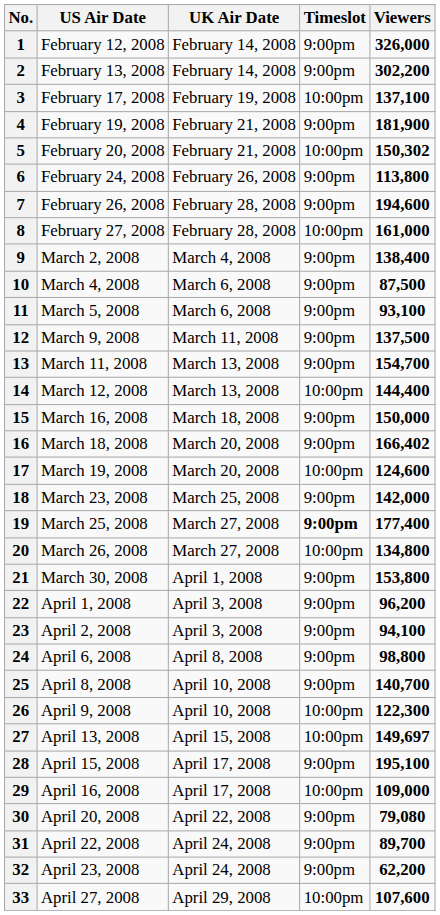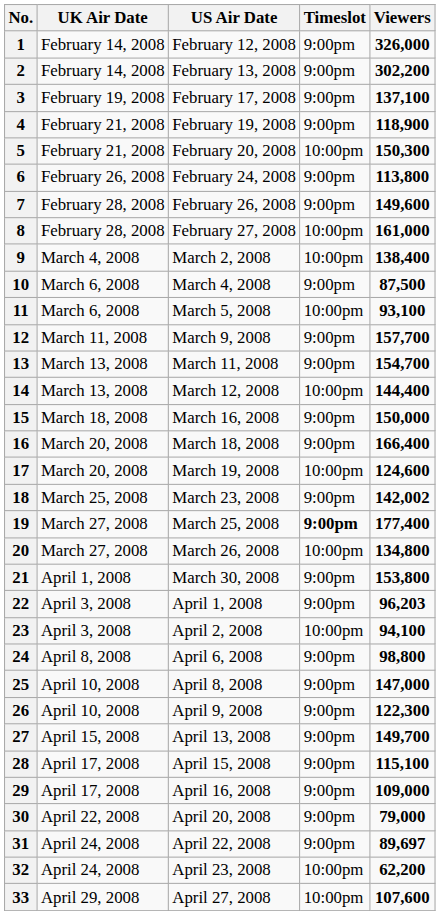 <table class="wikitable sortable">
 <tr>
 <th scope="col">No.</th>
+<th scope="col">UK Air Date</th>
 <th scope="col">US Air Date</th>
-<th scope="col">UK Air Date</th>
 <th scope="col">Timeslot</th>
 <th scope="col">Viewers</th>
 </tr>
 <tr>
 <th scope="row">1</th>
+<td>February 14, 2008</td>
 <td>February 12, 2008</td>
-<td>February 14, 2008</td>
 <td>9:00pm</td>
 <td style="text-align:center;"><strong>326,000</strong></td>
 </tr>
 <tr>
 <th scope="row">2</th>
+<td>February 14, 2008</td>
 <td>February 13, 2008</td>
-<td>February 14, 2008</td>
 <td>9:00pm</td>
 <td style="text-align:center;"><strong>302,200</strong></td>
 </tr>
 <tr>
 <th scope="row">3</th>
+<td>February 19, 2008</td>
 <td>February 17, 2008</td>
-<td>February 19, 2008</td>
-<td>10:00pm</td>
+<td>9:00pm</td>
 <td style="text-align:center;"><strong>137,100</strong></td>
 </tr>
 <tr>
 <th scope="row">4</th>
+<td>February 21, 2008</td>
 <td>February 19, 2008</td>
-<td>February 21, 2008</td>
 <td>9:00pm</td>
-<td style="text-align:center;"><strong>181,900</strong></td>
+<td style="text-align:center;"><strong>118,900</strong></td>
 </tr>
 <tr>
 <th scope="row">5</th>
+<td>February 21, 2008</td>
 <td>February 20, 2008</td>
-<td>February 21, 2008</td>
 <td>10:00pm</td>
-<td style="text-align:center;"><strong>150,302</strong></td>
+<td style="text-align:center;"><strong>150,300</strong></td>
 </tr>
 <tr>
 <th scope="row">6</th>
+<td>February 26, 2008</td>
 <td>February 24, 2008</td>
-<td>February 26, 2008</td>
 <td>9:00pm</td>
 <td style="text-align:center;"><strong>113,800</strong></td>
 </tr>
 <tr>
 <th scope="row">7</th>
+<td>February 28, 2008</td>
 <td>February 26, 2008</td>
-<td>February 28, 2008</td>
 <td>9:00pm</td>
-<td style="text-align:center;"><strong>194,600</strong></td>
+<td style="text-align:center;"><strong>149,600</strong></td>
 </tr>
 <tr>
 <th scope="row">8</th>
+<td>February 28, 2008</td>
 <td>February 27, 2008</td>
-<td>February 28, 2008</td>
 <td>10:00pm</td>
 <td style="text-align:center;"><strong>161,000</strong></td>
 </tr>
 <tr>
 <th scope="row">9</th>
+<td>March 4, 2008</td>
 <td>March 2, 2008</td>
-<td>March 4, 2008</td>
-<td>9:00pm</td>
+<td>10:00pm</td>
 <td style="text-align:center;"><strong>138,400</strong></td>
 </tr>
 <tr>
 <th scope="row">10</th>
+<td>March 6, 2008</td>
 <td>March 4, 2008</td>
-<td>March 6, 2008</td>
 <td>9:00pm</td>
 <td style="text-align:center;"><strong>87,500</strong></td>
 </tr>
 <tr>
 <th scope="row">11</th>
+<td>March 6, 2008</td>
 <td>March 5, 2008</td>
-<td>March 6, 2008</td>
-<td>9:00pm</td>
+<td>10:00pm</td>
 <td style="text-align:center;"><strong>93,100</strong></td>
 </tr>
 <tr>
 <th scope="row">12</th>
+<td>March 11, 2008</td>
 <td>March 9, 2008</td>
-<td>March 11, 2008</td>
 <td>9:00pm</td>
-<td style="text-align:center;"><strong>137,500 </strong></td>
+<td style="text-align:center;"><strong>157,700 </strong></td>
 </tr>
 <tr>
 <th scope="row">13</th>
+<td>March 13, 2008</td>
 <td>March 11, 2008</td>
-<td>March 13, 2008</td>
 <td>9:00pm</td>
 <td style="text-align:center;"><strong>154,700 </strong></td>
 </tr>
 <tr>
 <th scope="row">14</th>
+<td>March 13, 2008</td>
 <td>March 12, 2008</td>
-<td>March 13, 2008</td>
 <td>10:00pm</td>
 <td style="text-align:center;"><strong>144,400 </strong></td>
 </tr>
 <tr>
 <th scope="row">15</th>
+<td>March 18, 2008</td>
 <td>March 16, 2008</td>
-<td>March 18, 2008</td>
 <td>9:00pm</td>
 <td style="text-align:center;"><strong>150,000 </strong></td>
 </tr>
 <tr>
 <th scope="row">16</th>
+<td>March 20, 2008</td>
 <td>March 18, 2008</td>
-<td>March 20, 2008</td>
 <td>9:00pm</td>
-<td style="text-align:center;"><strong>166,402 </strong></td>
+<td style="text-align:center;"><strong>166,400 </strong></td>
 </tr>
 <tr>
 <th scope="row">17</th>
+<td>March 20, 2008</td>
 <td>March 19, 2008</td>
-<td>March 20, 2008</td>
 <td>10:00pm</td>
 <td style="text-align:center;"><strong>124,600 </strong></td>
 </tr>
 <tr>
 <th scope="row">18</th>
+<td>March 25, 2008</td>
 <td>March 23, 2008</td>
-<td>March 25, 2008</td>
 <td>9:00pm</td>
-<td style="text-align:center;"><strong>142,000</strong></td>
+<td style="text-align:center;"><strong>142,002</strong></td>
 </tr>
 <tr>
 <th scope="row">19</th>
+<td>March 27, 2008</td>
 <td>March 25, 2008</td>
-<td>March 27, 2008</td>
 <td><strong>9:00pm</strong></td>
 <td style="text-align:center;"><strong>177,400</strong></td>
 </tr>
 <tr>
 <th scope="row">20</th>
+<td>March 27, 2008</td>
 <td>March 26, 2008</td>
-<td>March 27, 2008</td>
 <td>10:00pm</td>
 <td style="text-align:center;"><strong>134,800</strong></td>
 </tr>
 <tr>
 <th scope="row">21</th>
+<td>April 1, 2008</td>
 <td>March 30, 2008</td>
-<td>April 1, 2008</td>
 <td>9:00pm</td>
 <td style="text-align:center;"><strong>153,800</strong></td>
 </tr>
 <tr>
 <th scope="row">22</th>
+<td>April 3, 2008</td>
 <td>April 1, 2008</td>
-<td>April 3, 2008</td>
 <td>9:00pm</td>
-<td style="text-align:center;"><strong>96,200</strong></td>
+<td style="text-align:center;"><strong>96,203</strong></td>
 </tr>
 <tr>
 <th scope="row">23</th>
+<td>April 3, 2008</td>
 <td>April 2, 2008</td>
-<td>April 3, 2008</td>
-<td>9:00pm</td>
+<td>10:00pm</td>
 <td style="text-align:center;"><strong>94,100</strong></td>
 </tr>
 <tr>
 <th scope="row">24</th>
+<td>April 8, 2008</td>
 <td>April 6, 2008</td>
-<td>April 8, 2008</td>
 <td>9:00pm</td>
 <td style="text-align:center;"><strong>98,800</strong></td>
 </tr>
 <tr>
 <th scope="row">25</th>
+<td>April 10, 2008</td>
 <td>April 8, 2008</td>
-<td>April 10, 2008</td>
 <td>9:00pm</td>
-<td style="text-align:center;"><strong>140,700</strong></td>
+<td style="text-align:center;"><strong>147,000</strong></td>
 </tr>
 <tr>
 <th scope="row">26</th>
+<td>April 10, 2008</td>
 <td>April 9, 2008</td>
-<td>April 10, 2008</td>
-<td>10:00pm</td>
+<td>9:00pm</td>
 <td style="text-align:center;"><strong>122,300</strong></td>
 </tr>
 <tr>
 <th scope="row">27</th>
+<td>April 15, 2008</td>
 <td>April 13, 2008</td>
-<td>April 15, 2008</td>
-<td>10:00pm</td>
-<td style="text-align:center;"><strong>149,697</strong></td>
+<td>9:00pm</td>
+<td style="text-align:center;"><strong>149,700</strong></td>
 </tr>
 <tr>
 <th scope="row">28</th>
+<td>April 17, 2008</td>
 <td>April 15, 2008</td>
-<td>April 17, 2008</td>
 <td>9:00pm</td>
-<td style="text-align:center;"><strong>195,100</strong></td>
+<td style="text-align:center;"><strong>115,100</strong></td>
 </tr>
 <tr>
 <th scope="row">29</th>
+<td>April 17, 2008</td>
 <td>April 16, 2008</td>
-<td>April 17, 2008</td>
-<td>10:00pm</td>
+<td>9:00pm</td>
 <td style="text-align:center;"><strong>109,000</strong></td>
 </tr>
 <tr>
 <th scope="row">30</th>
+<td>April 22, 2008</td>
 <td>April 20, 2008</td>
-<td>April 22, 2008</td>
 <td>9:00pm</td>
-<td style="text-align:center;"><strong>79,080</strong></td>
+<td style="text-align:center;"><strong>79,000</strong></td>
 </tr>
 <tr>
 <th scope="row">31</th>
+<td>April 24, 2008</td>
 <td>April 22, 2008</td>
-<td>April 24, 2008</td>
 <td>9:00pm</td>
-<td style="text-align:center;"><strong>89,700</strong></td>
+<td style="text-align:center;"><strong>89,697</strong></td>
 </tr>
 <tr>
 <th scope="row">32</th>
+<td>April 24, 2008</td>
 <td>April 23, 2008</td>
-<td>April 24, 2008</td>
-<td>9:00pm</td>
+<td>10:00pm</td>
 <td style="text-align:center;"><strong>62,200</strong></td>
 </tr>
 <tr>
 <th scope="row">33</th>
+<td>April 29, 2008</td>
 <td>April 27, 2008</td>
-<td>April 29, 2008</td>
 <td>10:00pm</td>
 <td style="text-align:center;"><strong>107,600</strong></td>
 </tr>
 </table>
